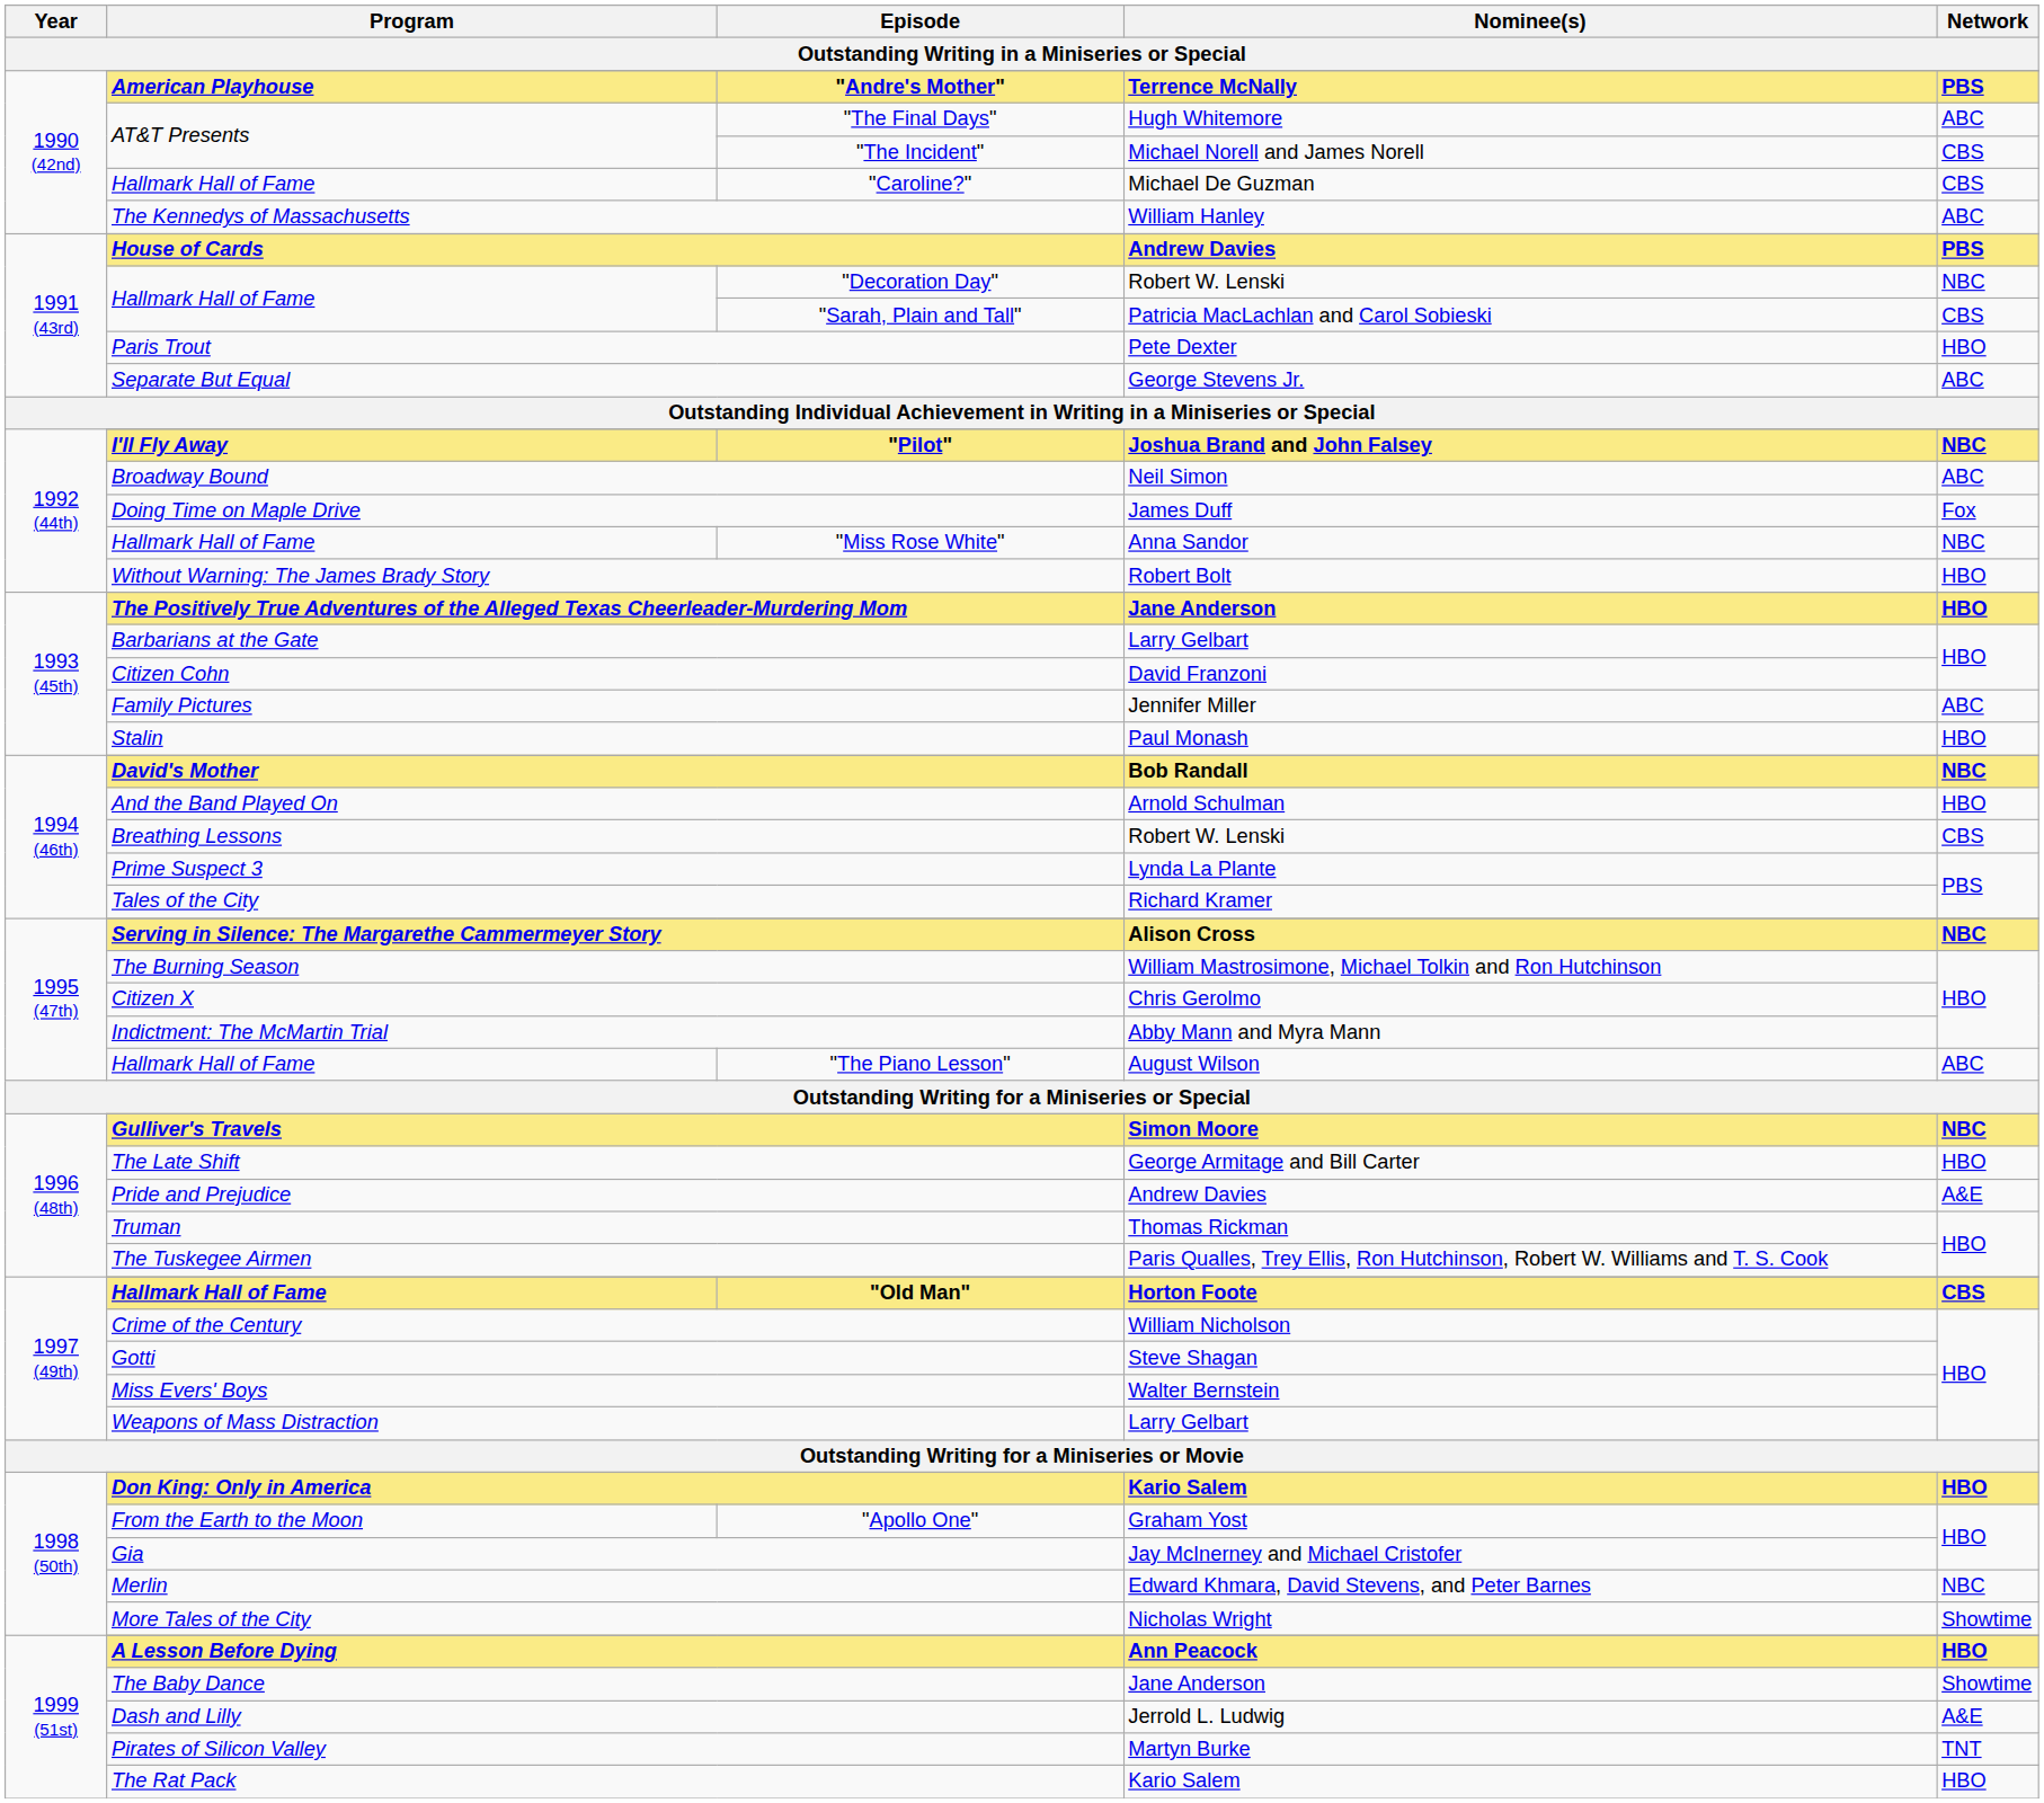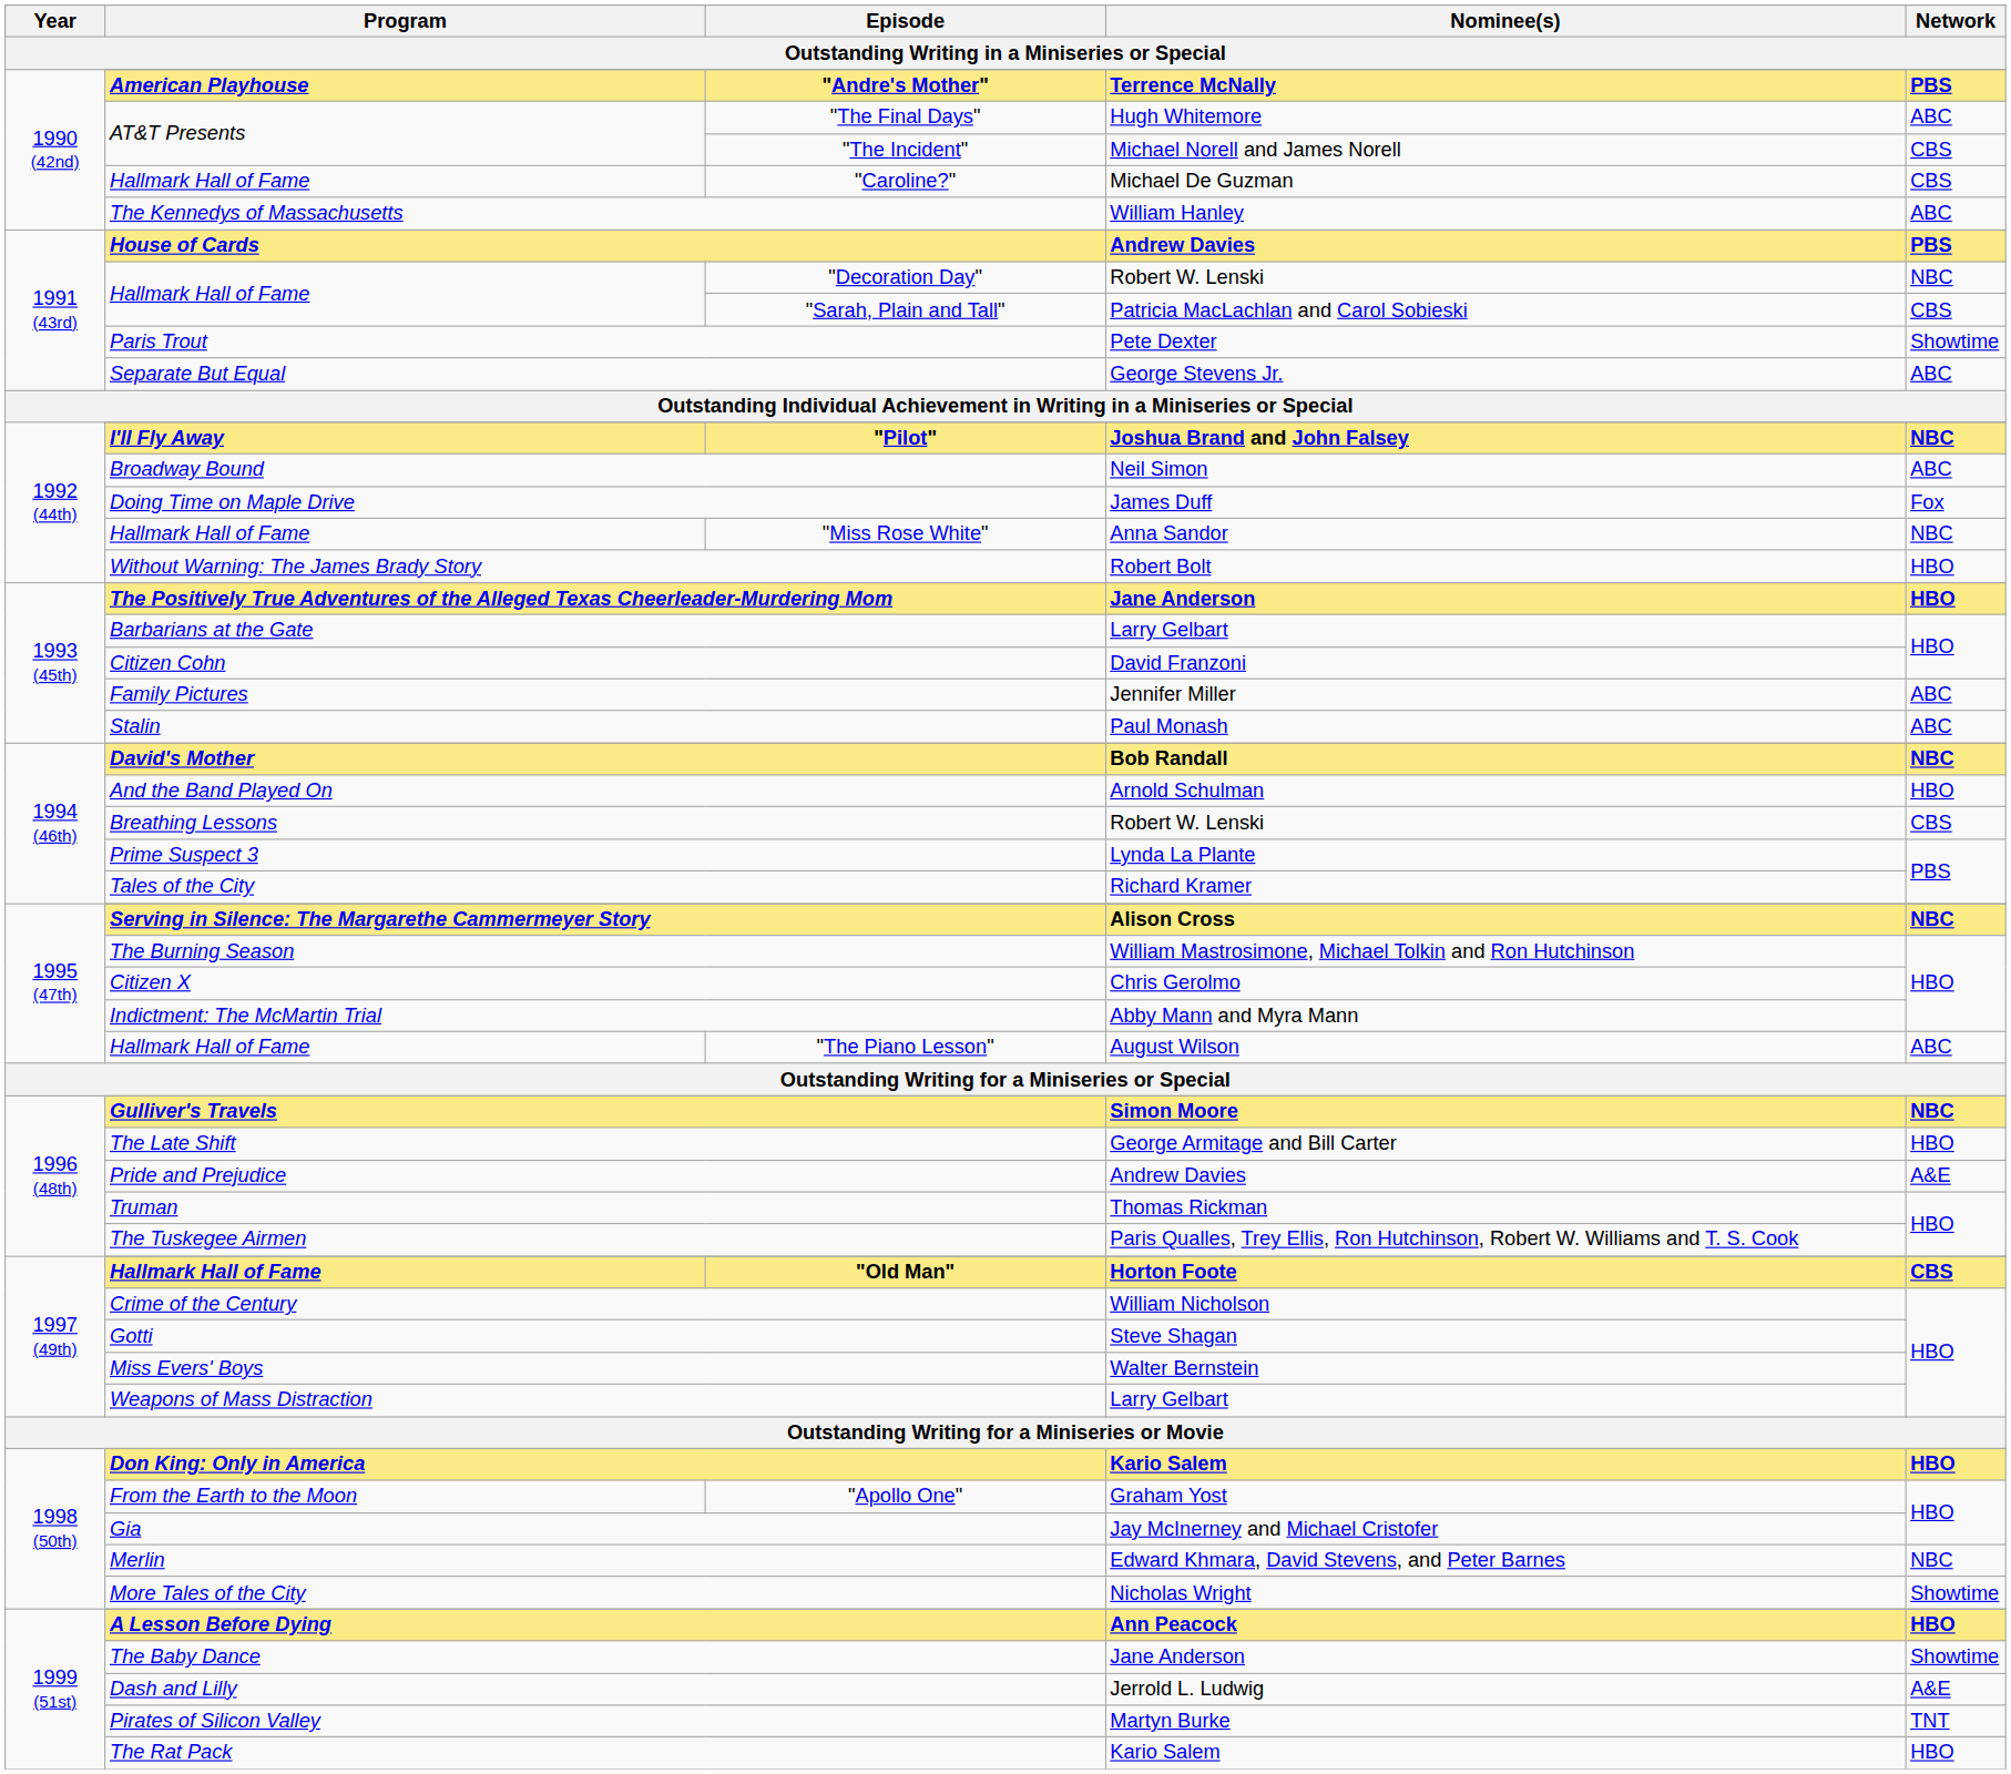 <table class="wikitable" style="width:100%">
 <tr bgcolor="#bebebe">
 <th width="5%">Year</th>
 <th width="30%">Program</th>
 <th width="20%">Episode</th>
 <th width="40%">Nominee(s)</th>
 <th width="5%">Network</th>
 </tr>
 <tr>
 <th colspan=5>Outstanding Writing in a Miniseries or Special</th>
 </tr>
 <tr>
 <td rowspan=6 style="text-align:center"><a href='#'>1990</a><br><small><a href='#'>(42nd)</a></small><br></td>
 </tr>
 <tr style="background:#FAEB86">
 <td><strong><em><a href='#'>American Playhouse</a></em></strong></td>
 <td align=center><strong>"<a href='#'>Andre's Mother</a>"</strong></td>
 <td><strong><a href='#'>Terrence McNally</a></strong></td>
 <td><strong><a href='#'>PBS</a></strong></td>
 </tr>
 <tr>
 <td rowspan=2><em>AT&T Presents</em></td>
 <td align=center>"<a href='#'>The Final Days</a>"</td>
 <td><a href='#'>Hugh Whitemore</a></td>
 <td><a href='#'>ABC</a></td>
 </tr>
 <tr>
 <td align=center>"<a href='#'>The Incident</a>"</td>
 <td><a href='#'>Michael Norell</a> and James Norell</td>
 <td><a href='#'>CBS</a></td>
 </tr>
 <tr>
 <td><em><a href='#'>Hallmark Hall of Fame</a></em></td>
 <td align=center>"<a href='#'>Caroline?</a>"</td>
 <td>Michael De Guzman</td>
 <td><a href='#'>CBS</a></td>
 </tr>
 <tr>
 <td colspan=2><em><a href='#'>The Kennedys of Massachusetts</a></em></td>
 <td><a href='#'>William Hanley</a></td>
 <td><a href='#'>ABC</a></td>
 </tr>
 <tr>
 <td rowspan=6 style="text-align:center"><a href='#'>1991</a><br><small><a href='#'>(43rd)</a></small><br></td>
 </tr>
 <tr style="background:#FAEB86">
 <td colspan=2><strong><em><a href='#'>House of Cards</a></em></strong></td>
 <td><strong><a href='#'>Andrew Davies</a></strong></td>
 <td><strong><a href='#'>PBS</a></strong></td>
 </tr>
 <tr>
 <td rowspan=2><em><a href='#'>Hallmark Hall of Fame</a></em></td>
 <td align=center>"<a href='#'>Decoration Day</a>"</td>
 <td>Robert W. Lenski</td>
 <td><a href='#'>NBC</a></td>
 </tr>
 <tr>
 <td align=center>"<a href='#'>Sarah, Plain and Tall</a>"</td>
 <td><a href='#'>Patricia MacLachlan</a> and <a href='#'>Carol Sobieski</a></td>
 <td><a href='#'>CBS</a></td>
 </tr>
 <tr>
 <td colspan=2><em><a href='#'>Paris Trout</a></em></td>
 <td><a href='#'>Pete Dexter</a></td>
-<td><a href='#'>HBO</a></td>
+<td><a href='#'>Showtime</a></td>
 </tr>
 <tr>
 <td colspan=2><em><a href='#'>Separate But Equal</a></em></td>
 <td><a href='#'>George Stevens Jr.</a></td>
 <td><a href='#'>ABC</a></td>
 </tr>
 <tr>
 <th colspan=5>Outstanding Individual Achievement in Writing in a Miniseries or Special</th>
 </tr>
 <tr>
 <td rowspan=6 style="text-align:center"><a href='#'>1992</a><br><small><a href='#'>(44th)</a></small><br></td>
 </tr>
 <tr style="background:#FAEB86">
 <td><strong><em><a href='#'>I'll Fly Away</a></em></strong></td>
 <td align=center><strong>"<a href='#'>Pilot</a>"</strong></td>
 <td><strong><a href='#'>Joshua Brand</a> and <a href='#'>John Falsey</a></strong></td>
 <td><strong><a href='#'>NBC</a></strong></td>
 </tr>
 <tr>
 <td colspan=2><em><a href='#'>Broadway Bound</a></em></td>
 <td><a href='#'>Neil Simon</a></td>
 <td><a href='#'>ABC</a></td>
 </tr>
 <tr>
 <td colspan=2><em><a href='#'>Doing Time on Maple Drive</a></em></td>
 <td><a href='#'>James Duff</a></td>
 <td><a href='#'>Fox</a></td>
 </tr>
 <tr>
 <td><em><a href='#'>Hallmark Hall of Fame</a></em></td>
 <td align=center>"<a href='#'>Miss Rose White</a>"</td>
 <td><a href='#'>Anna Sandor</a></td>
 <td><a href='#'>NBC</a></td>
 </tr>
 <tr>
 <td colspan=2><em><a href='#'>Without Warning: The James Brady Story</a></em></td>
 <td><a href='#'>Robert Bolt</a></td>
 <td><a href='#'>HBO</a></td>
 </tr>
 <tr>
 <td rowspan=6 style="text-align:center"><a href='#'>1993</a><br><small><a href='#'>(45th)</a></small><br></td>
 </tr>
 <tr style="background:#FAEB86">
 <td colspan=2><strong><em><a href='#'>The Positively True Adventures of the Alleged Texas Cheerleader-Murdering Mom</a></em></strong></td>
 <td><strong><a href='#'>Jane Anderson</a></strong></td>
 <td><strong><a href='#'>HBO</a></strong></td>
 </tr>
 <tr>
 <td colspan=2><em><a href='#'>Barbarians at the Gate</a></em></td>
 <td><a href='#'>Larry Gelbart</a></td>
 <td rowspan=2><a href='#'>HBO</a></td>
 </tr>
 <tr>
 <td colspan=2><em><a href='#'>Citizen Cohn</a></em></td>
 <td><a href='#'>David Franzoni</a></td>
 </tr>
 <tr>
 <td colspan=2><em><a href='#'>Family Pictures</a></em></td>
 <td>Jennifer Miller</td>
 <td><a href='#'>ABC</a></td>
 </tr>
 <tr>
 <td colspan=2><em><a href='#'>Stalin</a></em></td>
 <td><a href='#'>Paul Monash</a></td>
-<td><a href='#'>HBO</a></td>
+<td><a href='#'>ABC</a></td>
 </tr>
 <tr>
 <td rowspan=6 style="text-align:center"><a href='#'>1994</a><br><small><a href='#'>(46th)</a></small><br></td>
 </tr>
 <tr style="background:#FAEB86">
 <td colspan=2><strong><em><a href='#'>David's Mother</a></em></strong></td>
 <td><strong>Bob Randall</strong></td>
 <td><strong><a href='#'>NBC</a></strong></td>
 </tr>
 <tr>
 <td colspan=2><em><a href='#'>And the Band Played On</a></em></td>
 <td><a href='#'>Arnold Schulman</a></td>
 <td><a href='#'>HBO</a></td>
 </tr>
 <tr>
 <td colspan=2><em><a href='#'>Breathing Lessons</a></em></td>
 <td>Robert W. Lenski</td>
 <td><a href='#'>CBS</a></td>
 </tr>
 <tr>
 <td colspan=2><em><a href='#'>Prime Suspect 3</a></em></td>
 <td><a href='#'>Lynda La Plante</a></td>
 <td rowspan=2><a href='#'>PBS</a></td>
 </tr>
 <tr>
 <td colspan=2><em><a href='#'>Tales of the City</a></em></td>
 <td><a href='#'>Richard Kramer</a></td>
 </tr>
 <tr>
 <td rowspan=6 style="text-align:center"><a href='#'>1995</a><br><small><a href='#'>(47th)</a></small><br></td>
 </tr>
 <tr style="background:#FAEB86">
 <td colspan=2><strong><em><a href='#'>Serving in Silence: The Margarethe Cammermeyer Story</a></em></strong></td>
 <td><strong>Alison Cross</strong></td>
 <td><strong><a href='#'>NBC</a></strong></td>
 </tr>
 <tr>
 <td colspan=2><em><a href='#'>The Burning Season</a></em></td>
 <td><a href='#'>William Mastrosimone</a>, <a href='#'>Michael Tolkin</a> and <a href='#'>Ron Hutchinson</a></td>
 <td rowspan=3><a href='#'>HBO</a></td>
 </tr>
 <tr>
 <td colspan=2><em><a href='#'>Citizen X</a></em></td>
 <td><a href='#'>Chris Gerolmo</a></td>
 </tr>
 <tr>
 <td colspan=2><em><a href='#'>Indictment: The McMartin Trial</a></em></td>
 <td><a href='#'>Abby Mann</a> and Myra Mann</td>
 </tr>
 <tr>
 <td><em><a href='#'>Hallmark Hall of Fame</a></em></td>
 <td align=center>"<a href='#'>The Piano Lesson</a>"</td>
 <td><a href='#'>August Wilson</a></td>
 <td><a href='#'>ABC</a></td>
 </tr>
 <tr>
 <th colspan=5>Outstanding Writing for a Miniseries or Special</th>
 </tr>
 <tr>
 <td rowspan=6 style="text-align:center"><a href='#'>1996</a><br><small><a href='#'>(48th)</a></small><br></td>
 </tr>
 <tr style="background:#FAEB86">
 <td colspan=2><strong><em><a href='#'>Gulliver's Travels</a></em></strong></td>
 <td><strong><a href='#'>Simon Moore</a></strong></td>
 <td><strong><a href='#'>NBC</a></strong></td>
 </tr>
 <tr>
 <td colspan=2><em><a href='#'>The Late Shift</a></em></td>
 <td><a href='#'>George Armitage</a> and Bill Carter</td>
 <td><a href='#'>HBO</a></td>
 </tr>
 <tr>
 <td colspan=2><em><a href='#'>Pride and Prejudice</a></em></td>
 <td><a href='#'>Andrew Davies</a></td>
 <td><a href='#'>A&E</a></td>
 </tr>
 <tr>
 <td colspan=2><em><a href='#'>Truman</a></em></td>
 <td><a href='#'>Thomas Rickman</a></td>
 <td rowspan=2><a href='#'>HBO</a></td>
 </tr>
 <tr>
 <td colspan=2><em><a href='#'>The Tuskegee Airmen</a></em></td>
 <td><a href='#'>Paris Qualles</a>, <a href='#'>Trey Ellis</a>, <a href='#'>Ron Hutchinson</a>, Robert W. Williams and <a href='#'>T. S. Cook</a></td>
 </tr>
 <tr>
 <td rowspan=6 style="text-align:center"><a href='#'>1997</a><br><small><a href='#'>(49th)</a></small><br></td>
 </tr>
 <tr style="background:#FAEB86">
 <td><strong><em><a href='#'>Hallmark Hall of Fame</a></em></strong></td>
 <td align=center><strong>"Old Man"</strong></td>
 <td><strong><a href='#'>Horton Foote</a></strong></td>
 <td><strong><a href='#'>CBS</a></strong></td>
 </tr>
 <tr>
 <td colspan=2><em><a href='#'>Crime of the Century</a></em></td>
 <td><a href='#'>William Nicholson</a></td>
 <td rowspan=4><a href='#'>HBO</a></td>
 </tr>
 <tr>
 <td colspan=2><em><a href='#'>Gotti</a></em></td>
 <td><a href='#'>Steve Shagan</a></td>
 </tr>
 <tr>
 <td colspan=2><em><a href='#'>Miss Evers' Boys</a></em></td>
 <td><a href='#'>Walter Bernstein</a></td>
 </tr>
 <tr>
 <td colspan=2><em><a href='#'>Weapons of Mass Distraction</a></em></td>
 <td><a href='#'>Larry Gelbart</a></td>
 </tr>
 <tr>
 <th colspan=5>Outstanding Writing for a Miniseries or Movie</th>
 </tr>
 <tr>
 <td rowspan=6 style="text-align:center"><a href='#'>1998</a><br><small><a href='#'>(50th)</a></small><br></td>
 </tr>
 <tr style="background:#FAEB86">
 <td colspan=2><strong><em><a href='#'>Don King: Only in America</a></em></strong></td>
 <td><strong><a href='#'>Kario Salem</a></strong></td>
 <td><strong><a href='#'>HBO</a></strong></td>
 </tr>
 <tr>
 <td><em><a href='#'>From the Earth to the Moon</a></em></td>
 <td align=center>"<a href='#'>Apollo One</a>"</td>
 <td><a href='#'>Graham Yost</a></td>
 <td rowspan=2><a href='#'>HBO</a></td>
 </tr>
 <tr>
 <td colspan=2><em><a href='#'>Gia</a></em></td>
 <td><a href='#'>Jay McInerney</a> and <a href='#'>Michael Cristofer</a></td>
 </tr>
 <tr>
 <td colspan=2><em><a href='#'>Merlin</a></em></td>
 <td><a href='#'>Edward Khmara</a>, <a href='#'>David Stevens</a>, and <a href='#'>Peter Barnes</a></td>
 <td><a href='#'>NBC</a></td>
 </tr>
 <tr>
 <td colspan=2><em><a href='#'>More Tales of the City</a></em></td>
 <td><a href='#'>Nicholas Wright</a></td>
 <td><a href='#'>Showtime</a></td>
 </tr>
 <tr>
 <td rowspan=6 style="text-align:center"><a href='#'>1999</a><br><small><a href='#'>(51st)</a></small><br></td>
 </tr>
 <tr style="background:#FAEB86">
 <td colspan=2><strong><em><a href='#'>A Lesson Before Dying</a></em></strong></td>
 <td><strong><a href='#'>Ann Peacock</a></strong></td>
 <td><strong><a href='#'>HBO</a></strong></td>
 </tr>
 <tr>
 <td colspan=2><em><a href='#'>The Baby Dance</a></em></td>
 <td><a href='#'>Jane Anderson</a></td>
 <td><a href='#'>Showtime</a></td>
 </tr>
 <tr>
 <td colspan=2><em><a href='#'>Dash and Lilly</a></em></td>
 <td>Jerrold L. Ludwig</td>
 <td><a href='#'>A&E</a></td>
 </tr>
 <tr>
 <td colspan=2><em><a href='#'>Pirates of Silicon Valley</a></em></td>
 <td><a href='#'>Martyn Burke</a></td>
 <td><a href='#'>TNT</a></td>
 </tr>
 <tr>
 <td colspan=2><em><a href='#'>The Rat Pack</a></em></td>
 <td><a href='#'>Kario Salem</a></td>
 <td><a href='#'>HBO</a></td>
 </tr>
 </table>
